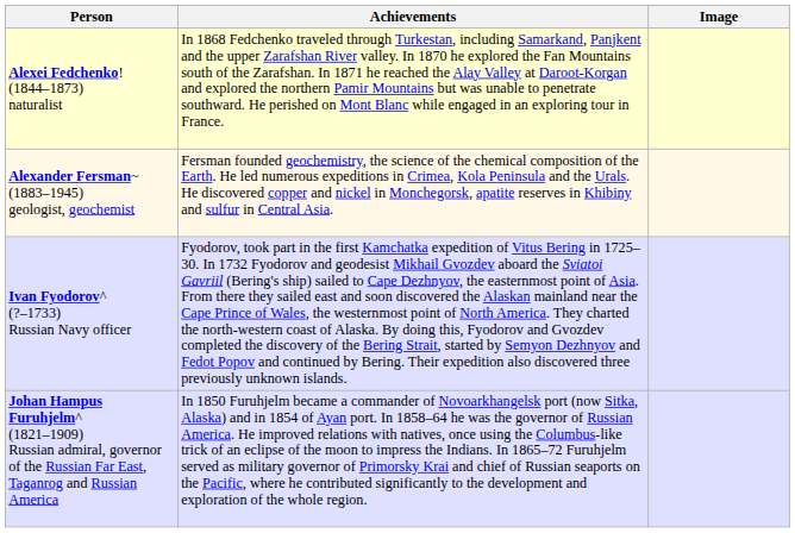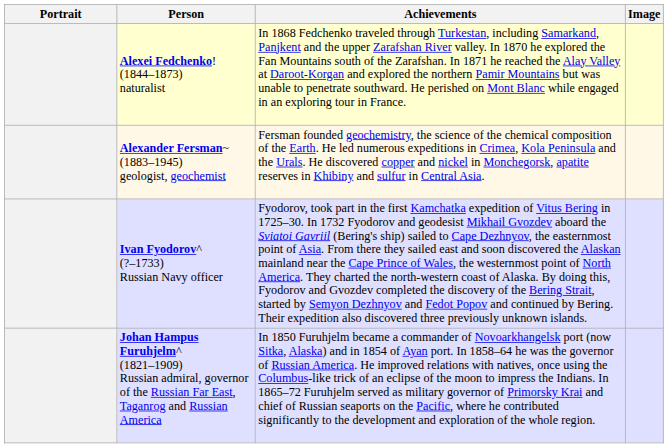 <table class="wikitable">
 <tr style="background:#ccc;">
+<th scope="col" width=18%>Portrait</th>
 <th scope="col" width=22%>Person</th>
 <th scope="col" width=60%>Achievements</th>
 <th scope="col">Image</th>
 </tr>
 <tr style="background:#ffffd0;">
+<th scope="row" align=center></th>
 <td><strong><a href='#'>Alexei Fedchenko</a></strong>!<br>(1844–1873)<br>naturalist</td>
 <td>In 1868 Fedchenko traveled through <a href='#'>Turkestan</a>, including <a href='#'>Samarkand</a>, <a href='#'>Panjkent</a> and the upper <a href='#'>Zarafshan River</a> valley. In 1870 he explored the Fan Mountains south of the Zarafshan. In 1871 he reached the <a href='#'>Alay Valley</a> at <a href='#'>Daroot-Korgan</a> and explored the northern <a href='#'>Pamir Mountains</a> but was unable to penetrate southward. He perished on <a href='#'>Mont Blanc</a> while engaged in an exploring tour in France.<br><br></td>
 <td align=center></td>
 </tr>
 <tr style="background:#fff8e7;">
+<th scope="row" align=center></th>
 <td><strong><a href='#'>Alexander Fersman</a></strong>~<br>(1883–1945)<br>geologist, <a href='#'>geochemist</a></td>
 <td>Fersman founded <a href='#'>geochemistry</a>, the science of the chemical composition of the <a href='#'>Earth</a>. He led numerous expeditions in <a href='#'>Crimea</a>, <a href='#'>Kola Peninsula</a> and the <a href='#'>Urals</a>. He discovered <a href='#'>copper</a> and <a href='#'>nickel</a> in <a href='#'>Monchegorsk</a>, <a href='#'>apatite</a> reserves in <a href='#'>Khibiny</a> and <a href='#'>sulfur</a> in <a href='#'>Central Asia</a>.<br><br></td>
 <td align=center></td>
 </tr>
 <tr style="background:#dfdfff;">
+<th scope="row"></th>
 <td><strong><a href='#'>Ivan Fyodorov</a></strong>^<br>(?–1733)<br>Russian Navy officer</td>
 <td>Fyodorov, took part in the first <a href='#'>Kamchatka</a> expedition of <a href='#'>Vitus Bering</a> in 1725–30. In 1732 Fyodorov and geodesist <a href='#'>Mikhail Gvozdev</a> aboard the <em><a href='#'>Sviatoi Gavriil</a></em> (Bering's ship) sailed to <a href='#'>Cape Dezhnyov</a>, the easternmost point of <a href='#'>Asia</a>. From there they sailed east and soon discovered the <a href='#'>Alaskan</a> mainland near the <a href='#'>Cape Prince of Wales</a>, the westernmost point of <a href='#'>North America</a>. They charted the north-western coast of Alaska. By doing this, Fyodorov and Gvozdev completed the discovery of the <a href='#'>Bering Strait</a>, started by <a href='#'>Semyon Dezhnyov</a> and <a href='#'>Fedot Popov</a> and continued by Bering. Their expedition also discovered three previously unknown islands.</td>
 <td align=center></td>
 </tr>
 <tr style="background:#dfdfff;">
+<th scope="row" align=center></th>
 <td><strong><a href='#'>Johan Hampus Furuhjelm</a></strong>^<br>(1821–1909)<br>Russian admiral, governor of the <a href='#'>Russian Far East</a>, <a href='#'>Taganrog</a> and <a href='#'>Russian America</a><br><br></td>
 <td>In 1850 Furuhjelm became a commander of <a href='#'>Novoarkhangelsk</a> port (now <a href='#'>Sitka</a>, <a href='#'>Alaska</a>) and in 1854 of <a href='#'>Ayan</a> port. In 1858–64 he was the governor of <a href='#'>Russian America</a>. He improved relations with natives, once using the <a href='#'>Columbus</a>-like trick of an eclipse of the moon to impress the Indians. In 1865–72 Furuhjelm served as military governor of <a href='#'>Primorsky Krai</a> and chief of Russian seaports on the <a href='#'>Pacific</a>, where he contributed significantly to the development and exploration of the whole region.<br><br></td>
 <td align=center></td>
 </tr>
 </table>
